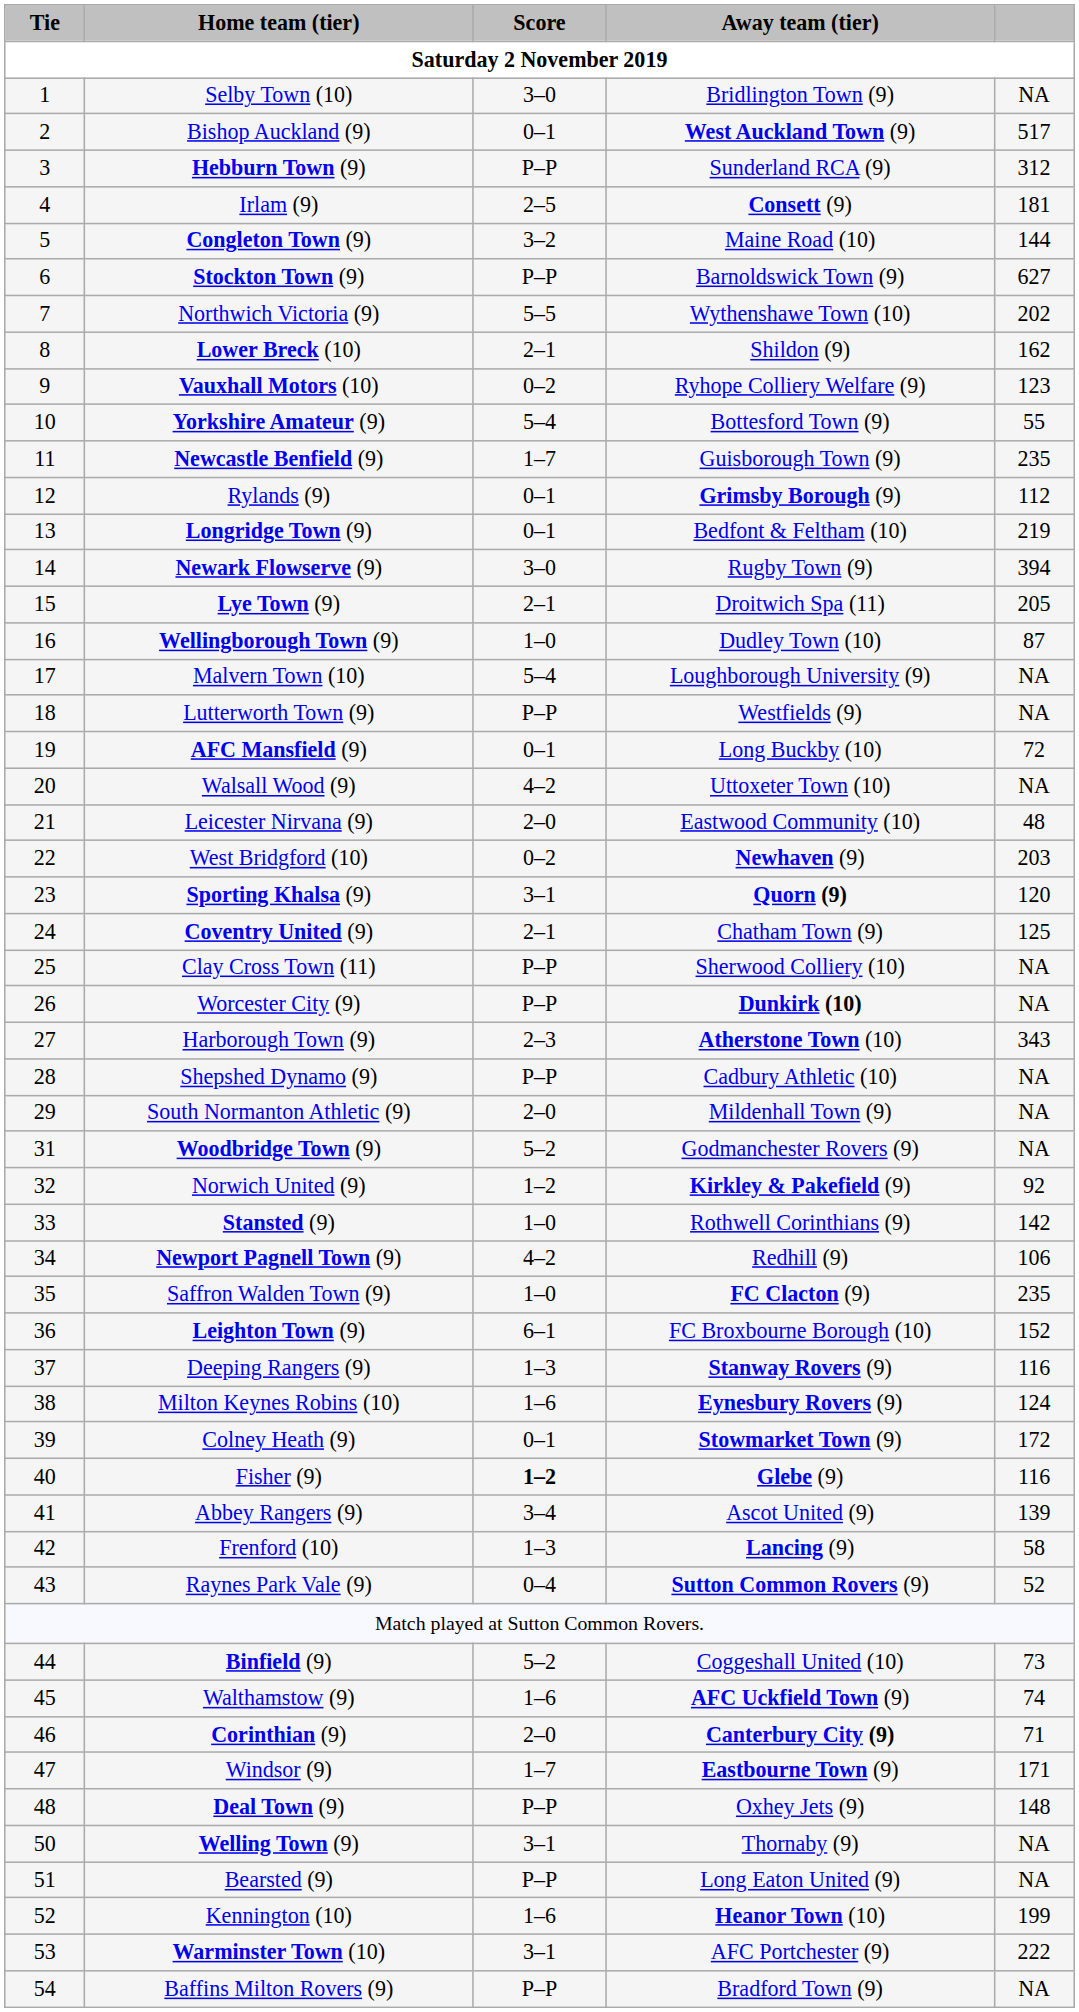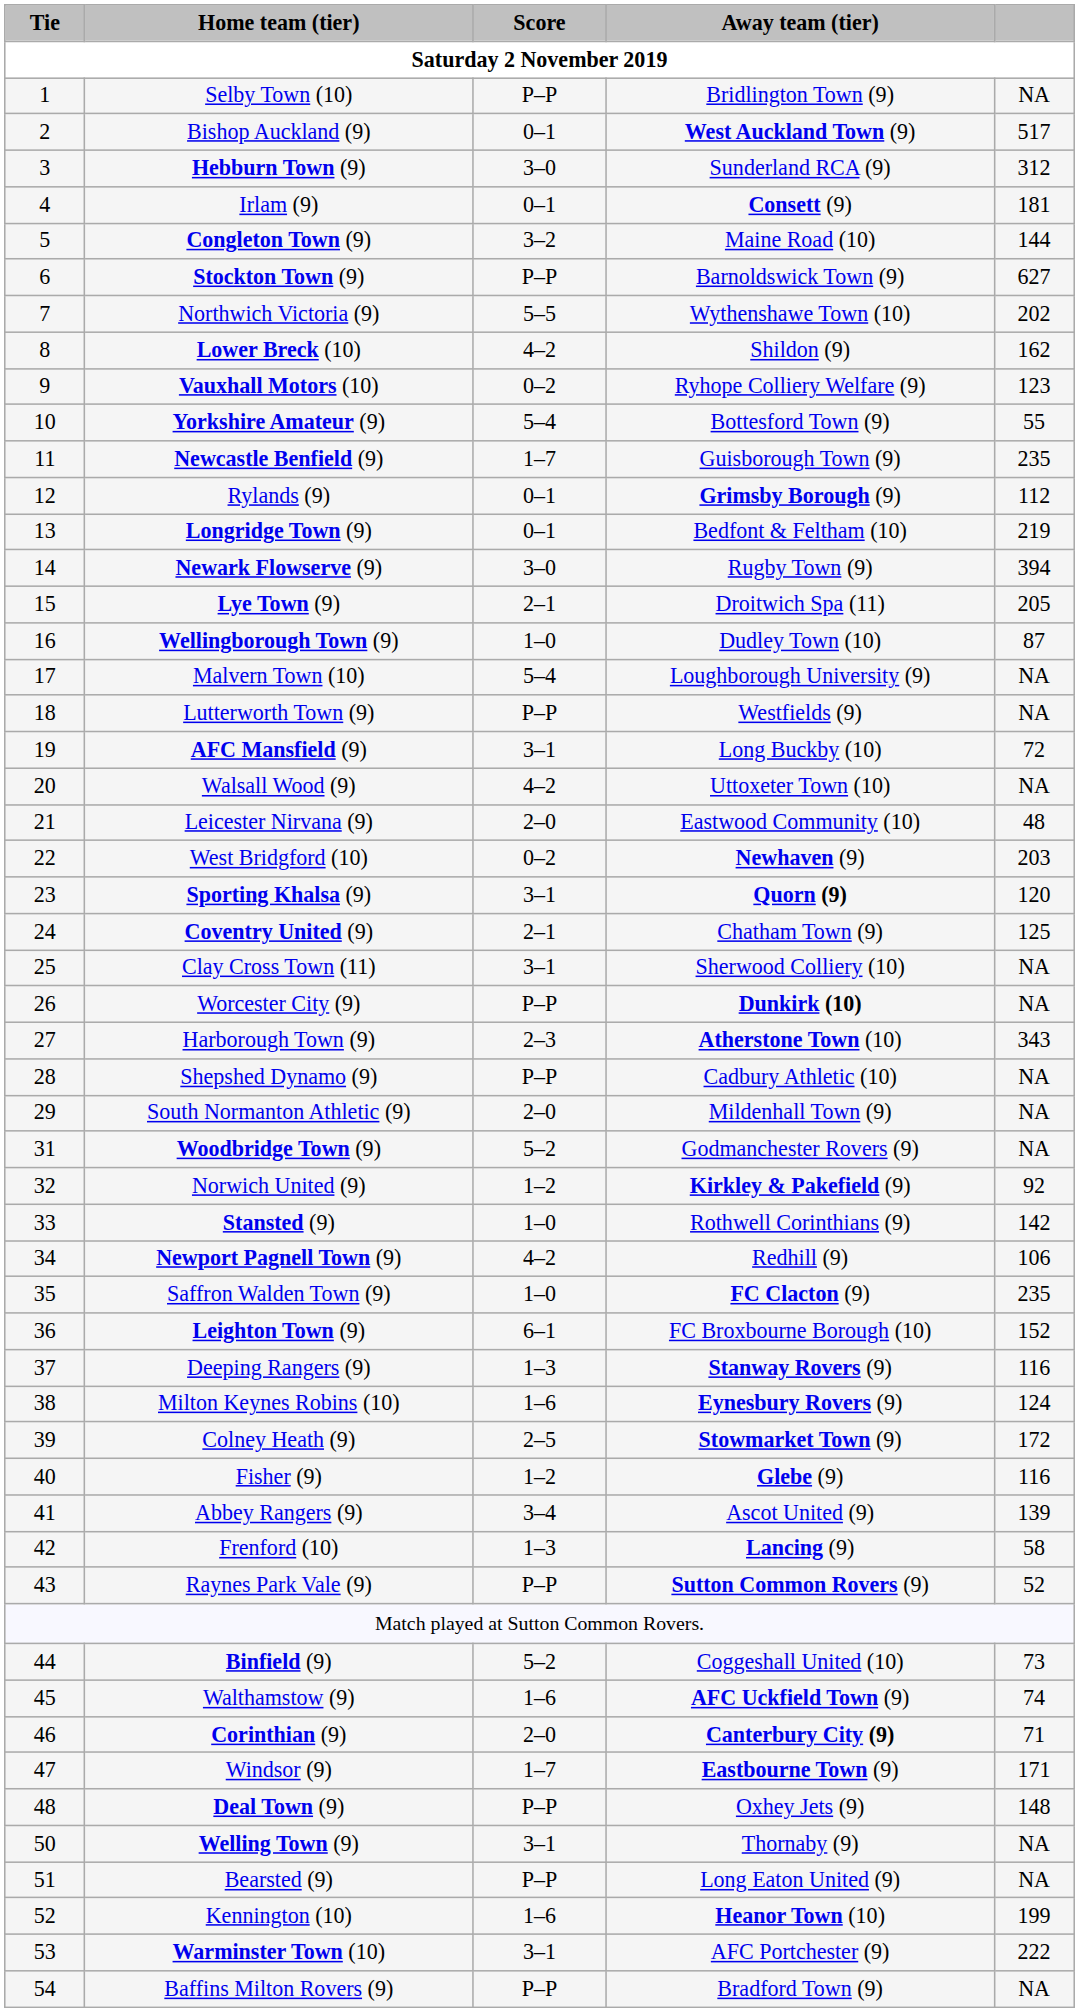 <table class="wikitable" style="width: 700px; background:WhiteSmoke; text-align:center; font-size:90%">
 <tr>
 <td scope="col" style="width:  7.50%; background:silver;"><strong>Tie</strong></td>
 <td scope="col" style="width: 36.25%; background:silver;"><strong>Home team (tier)</strong></td>
 <td scope="col" style="width: 12.50%; background:silver;"><strong>Score</strong></td>
 <td scope="col" style="width: 36.25%; background:silver;"><strong>Away team (tier)</strong></td>
 <td scope="col" style="width:  7.50%; background:silver;"><strong></strong></td>
 </tr>
 <tr>
 <td colspan="5" style= background:White><strong>Saturday 2 November 2019</strong></td>
 </tr>
 <tr>
 <td>1</td>
 <td><a href='#'>Selby Town</a> (10)</td>
-<td>3–0</td>
+<td>P–P</td>
 <td><a href='#'>Bridlington Town</a> (9)</td>
 <td>NA</td>
 </tr>
 <tr>
 <td>2</td>
 <td><a href='#'>Bishop Auckland</a> (9)</td>
 <td>0–1 </td>
 <td><strong><a href='#'>West Auckland Town</a></strong> (9)</td>
 <td>517</td>
 </tr>
 <tr>
 <td>3</td>
 <td><strong><a href='#'>Hebburn Town</a></strong> (9)</td>
-<td>P–P</td>
+<td>3–0</td>
 <td><a href='#'>Sunderland RCA</a> (9)</td>
 <td>312</td>
 </tr>
 <tr>
 <td>4</td>
 <td><a href='#'>Irlam</a> (9)</td>
-<td>2–5</td>
+<td>0–1</td>
 <td><strong><a href='#'>Consett</a></strong> (9)</td>
 <td>181</td>
 </tr>
 <tr>
 <td>5</td>
 <td><strong><a href='#'>Congleton Town</a></strong> (9)</td>
 <td>3–2</td>
 <td><a href='#'>Maine Road</a> (10)</td>
 <td>144</td>
 </tr>
 <tr>
 <td>6</td>
 <td><strong><a href='#'>Stockton Town</a></strong> (9)</td>
 <td>P–P</td>
 <td><a href='#'>Barnoldswick Town</a> (9)</td>
 <td>627</td>
 </tr>
 <tr>
 <td>7</td>
 <td><a href='#'>Northwich Victoria</a> (9)</td>
 <td>5–5</td>
 <td><a href='#'>Wythenshawe Town</a> (10)</td>
 <td>202</td>
 </tr>
 <tr>
 <td>8</td>
 <td><strong><a href='#'>Lower Breck</a></strong> (10)</td>
-<td>2–1</td>
+<td>4–2</td>
 <td><a href='#'>Shildon</a> (9)</td>
 <td>162</td>
 </tr>
 <tr>
 <td>9</td>
 <td><strong><a href='#'>Vauxhall Motors</a></strong> (10)</td>
 <td>0–2</td>
 <td><a href='#'>Ryhope Colliery Welfare</a> (9)</td>
 <td>123</td>
 </tr>
 <tr>
 <td>10</td>
 <td><strong><a href='#'>Yorkshire Amateur</a></strong> (9)</td>
 <td>5–4</td>
 <td><a href='#'>Bottesford Town</a> (9)</td>
 <td>55</td>
 </tr>
 <tr>
 <td>11</td>
 <td><strong><a href='#'>Newcastle Benfield</a></strong> (9)</td>
 <td>1–7</td>
 <td><a href='#'>Guisborough Town</a> (9)</td>
 <td>235</td>
 </tr>
 <tr>
 <td>12</td>
 <td><a href='#'>Rylands</a> (9)</td>
 <td>0–1</td>
 <td><strong><a href='#'>Grimsby Borough</a></strong> (9)</td>
 <td>112</td>
 </tr>
 <tr>
 <td>13</td>
 <td><strong><a href='#'>Longridge Town</a></strong> (9)</td>
 <td>0–1 </td>
 <td><a href='#'>Bedfont & Feltham</a> (10)</td>
 <td>219</td>
 </tr>
 <tr>
 <td>14</td>
 <td><strong><a href='#'>Newark Flowserve</a></strong> (9)</td>
 <td>3–0</td>
 <td><a href='#'>Rugby Town</a> (9)</td>
 <td>394</td>
 </tr>
 <tr>
 <td>15</td>
 <td><strong><a href='#'>Lye Town</a></strong> (9)</td>
 <td>2–1</td>
 <td><a href='#'>Droitwich Spa</a> (11)</td>
 <td>205</td>
 </tr>
 <tr>
 <td>16</td>
 <td><strong><a href='#'>Wellingborough Town</a></strong> (9)</td>
 <td>1–0</td>
 <td><a href='#'>Dudley Town</a> (10)</td>
 <td>87</td>
 </tr>
 <tr>
 <td>17</td>
 <td><a href='#'>Malvern Town</a> (10)</td>
 <td>5–4</td>
 <td><a href='#'>Loughborough University</a> (9)</td>
 <td>NA</td>
 </tr>
 <tr>
 <td>18</td>
 <td><a href='#'>Lutterworth Town</a> (9)</td>
 <td>P–P</td>
 <td><a href='#'>Westfields</a> (9)</td>
 <td>NA</td>
 </tr>
 <tr>
 <td>19</td>
 <td><strong><a href='#'>AFC Mansfield</a></strong> (9)</td>
-<td>0–1</td>
+<td>3–1</td>
 <td><a href='#'>Long Buckby</a> (10)</td>
 <td>72</td>
 </tr>
 <tr>
 <td>20</td>
 <td><a href='#'>Walsall Wood</a> (9)</td>
 <td>4–2</td>
 <td><a href='#'>Uttoxeter Town</a> (10)</td>
 <td>NA</td>
 </tr>
 <tr>
 <td>21</td>
 <td><a href='#'>Leicester Nirvana</a> (9)</td>
 <td>2–0</td>
 <td><a href='#'>Eastwood Community</a> (10)</td>
 <td>48</td>
 </tr>
 <tr>
 <td>22</td>
 <td><a href='#'>West Bridgford</a> (10)</td>
 <td>0–2</td>
 <td><strong><a href='#'>Newhaven</a></strong> (9)</td>
 <td>203</td>
 </tr>
 <tr>
 <td>23</td>
 <td><strong><a href='#'>Sporting Khalsa</a></strong> (9)</td>
 <td>3–1</td>
 <td><strong><a href='#'>Quorn</a> (9)</strong></td>
 <td>120</td>
 </tr>
 <tr>
 <td>24</td>
 <td><strong><a href='#'>Coventry United</a></strong> (9)</td>
 <td>2–1</td>
 <td><a href='#'>Chatham Town</a> (9)</td>
 <td>125</td>
 </tr>
 <tr>
 <td>25</td>
 <td><a href='#'>Clay Cross Town</a> (11)</td>
-<td>P–P</td>
+<td>3–1</td>
 <td><a href='#'>Sherwood Colliery</a> (10)</td>
 <td>NA</td>
 </tr>
 <tr>
 <td>26</td>
 <td><a href='#'>Worcester City</a> (9)</td>
 <td>P–P</td>
 <td><strong><a href='#'>Dunkirk</a> (10)</strong></td>
 <td>NA</td>
 </tr>
 <tr>
 <td>27</td>
 <td><a href='#'>Harborough Town</a> (9)</td>
 <td>2–3</td>
 <td><strong><a href='#'>Atherstone Town</a></strong> (10)</td>
 <td>343</td>
 </tr>
 <tr>
 <td>28</td>
 <td><a href='#'>Shepshed Dynamo</a> (9)</td>
 <td>P–P</td>
 <td><a href='#'>Cadbury Athletic</a> (10)</td>
 <td>NA</td>
 </tr>
 <tr>
 <td>29</td>
 <td><a href='#'>South Normanton Athletic</a> (9)</td>
 <td>2–0</td>
 <td><a href='#'>Mildenhall Town</a> (9)</td>
 <td>NA</td>
 </tr>
 <tr>
 <td>31</td>
 <td><strong><a href='#'>Woodbridge Town</a></strong> (9)</td>
 <td>5–2</td>
 <td><a href='#'>Godmanchester Rovers</a> (9)</td>
 <td>NA</td>
 </tr>
 <tr>
 <td>32</td>
 <td><a href='#'>Norwich United</a> (9)</td>
 <td>1–2</td>
 <td><strong><a href='#'>Kirkley & Pakefield</a></strong> (9)</td>
 <td>92</td>
 </tr>
 <tr>
 <td>33</td>
 <td><strong><a href='#'>Stansted</a></strong> (9)</td>
 <td>1–0</td>
 <td><a href='#'>Rothwell Corinthians</a> (9)</td>
 <td>142</td>
 </tr>
 <tr>
 <td>34</td>
 <td><strong><a href='#'>Newport Pagnell Town</a></strong> (9)</td>
 <td>4–2</td>
 <td><a href='#'>Redhill</a> (9)</td>
 <td>106</td>
 </tr>
 <tr>
 <td>35</td>
 <td><a href='#'>Saffron Walden Town</a> (9)</td>
 <td>1–0</td>
 <td><strong><a href='#'>FC Clacton</a></strong> (9)</td>
 <td>235</td>
 </tr>
 <tr>
 <td>36</td>
 <td><strong><a href='#'>Leighton Town</a></strong> (9)</td>
 <td>6–1</td>
 <td><a href='#'>FC Broxbourne Borough</a> (10)</td>
 <td>152</td>
 </tr>
 <tr>
 <td>37</td>
 <td><a href='#'>Deeping Rangers</a> (9)</td>
 <td>1–3</td>
 <td><strong><a href='#'>Stanway Rovers</a></strong> (9)</td>
 <td>116</td>
 </tr>
 <tr>
 <td>38</td>
 <td><a href='#'>Milton Keynes Robins</a> (10)</td>
 <td>1–6</td>
 <td><strong><a href='#'>Eynesbury Rovers</a></strong> (9)</td>
 <td>124</td>
 </tr>
 <tr>
 <td>39</td>
 <td><a href='#'>Colney Heath</a> (9)</td>
-<td>0–1</td>
+<td>2–5</td>
 <td><strong><a href='#'>Stowmarket Town</a></strong> (9)</td>
 <td>172</td>
 </tr>
 <tr>
 <td>40</td>
 <td><a href='#'>Fisher</a> (9)</td>
-<td><strong>1–2</strong></td>
+<td>1–2</td>
 <td><strong><a href='#'>Glebe</a></strong> (9)</td>
 <td>116</td>
 </tr>
 <tr>
 <td>41</td>
 <td><a href='#'>Abbey Rangers</a> (9)</td>
 <td>3–4</td>
 <td><a href='#'>Ascot United</a> (9)</td>
 <td>139</td>
 </tr>
 <tr>
 <td>42</td>
 <td><a href='#'>Frenford</a> (10)</td>
 <td>1–3</td>
 <td><strong><a href='#'>Lancing</a></strong> (9)</td>
 <td>58</td>
 </tr>
 <tr>
 <td>43</td>
 <td><a href='#'>Raynes Park Vale</a> (9)</td>
-<td>0–4</td>
+<td>P–P</td>
 <td><strong><a href='#'>Sutton Common Rovers</a></strong> (9)</td>
 <td>52</td>
 </tr>
 <tr>
 <td colspan="5" style="background:GhostWhite; height:20px; text-align:center; font-size:90%">Match played at Sutton Common Rovers.</td>
 </tr>
 <tr>
 <td>44</td>
 <td><strong><a href='#'>Binfield</a></strong> (9)</td>
 <td>5–2</td>
 <td><a href='#'>Coggeshall United</a> (10)</td>
 <td>73</td>
 </tr>
 <tr>
 <td>45</td>
 <td><a href='#'>Walthamstow</a> (9)</td>
 <td>1–6</td>
 <td><strong><a href='#'>AFC Uckfield Town</a></strong> (9)</td>
 <td>74</td>
 </tr>
 <tr>
 <td>46</td>
 <td><strong><a href='#'>Corinthian</a></strong> (9)</td>
 <td>2–0</td>
 <td><strong><a href='#'>Canterbury City</a> (9)</strong></td>
 <td>71</td>
 </tr>
 <tr>
 <td>47</td>
 <td><a href='#'>Windsor</a> (9)</td>
 <td>1–7</td>
 <td><strong><a href='#'>Eastbourne Town</a></strong> (9)</td>
 <td>171</td>
 </tr>
 <tr>
 <td>48</td>
 <td><strong><a href='#'>Deal Town</a></strong> (9)</td>
 <td>P–P</td>
 <td><a href='#'>Oxhey Jets</a> (9)</td>
 <td>148</td>
 </tr>
 <tr>
 <td>50</td>
 <td><strong><a href='#'>Welling Town</a></strong> (9)</td>
 <td>3–1 </td>
 <td><a href='#'>Thornaby</a> (9)</td>
 <td>NA</td>
 </tr>
 <tr>
 <td>51</td>
 <td><a href='#'>Bearsted</a> (9)</td>
 <td>P–P</td>
 <td><a href='#'>Long Eaton United</a> (9)</td>
 <td>NA</td>
 </tr>
 <tr>
 <td>52</td>
 <td><a href='#'>Kennington</a> (10)</td>
 <td>1–6</td>
 <td><strong><a href='#'>Heanor Town</a></strong> (10)</td>
 <td>199</td>
 </tr>
 <tr>
 <td>53</td>
 <td><strong><a href='#'>Warminster Town</a></strong> (10)</td>
 <td>3–1</td>
 <td><a href='#'>AFC Portchester</a> (9)</td>
 <td>222</td>
 </tr>
 <tr>
 <td>54</td>
 <td><a href='#'>Baffins Milton Rovers</a> (9)</td>
 <td>P–P</td>
 <td><a href='#'>Bradford Town</a> (9)</td>
 <td>NA</td>
 </tr>
 <tr>
 </tr>
 </table>
